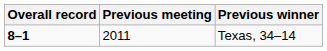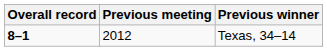 <table class="wikitable">
 <tr>
 <th>Overall record</th>
 <th>Previous meeting</th>
 <th>Previous winner</th>
 </tr>
 <tr>
 <td><strong>8–1</strong></td>
-<td>2011</td>
+<td>2012</td>
 <td>Texas, 34–14</td>
 </tr>
 </table>
